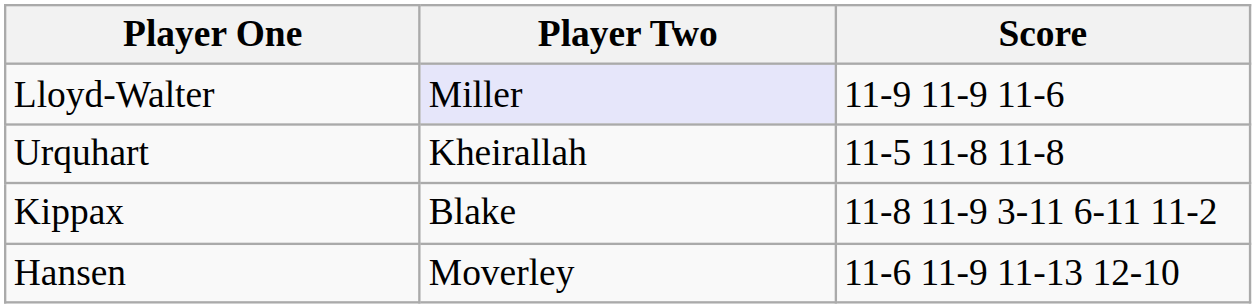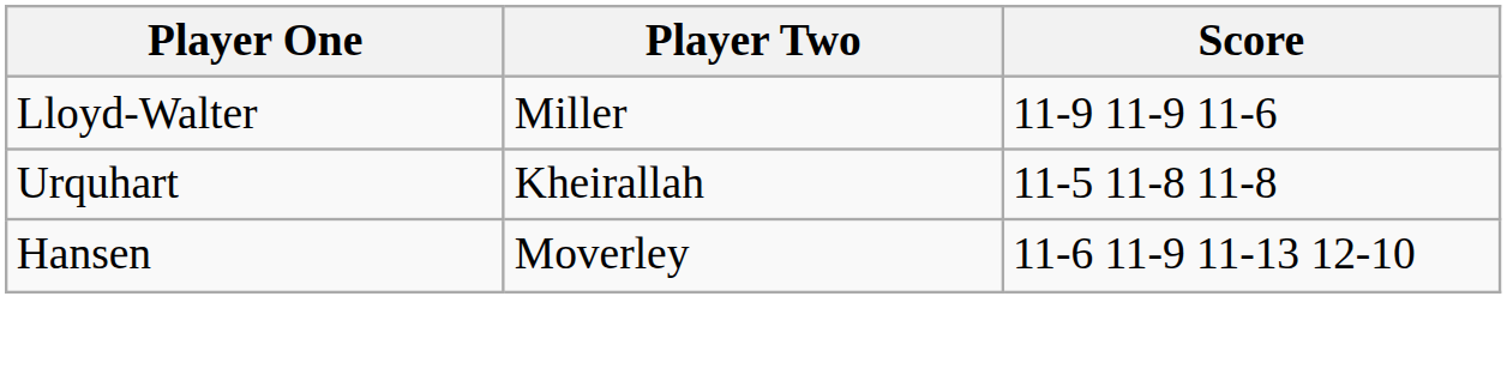 <table class="wikitable">
 <tr>
 <th width=170>Player One</th>
 <th width=170>Player Two</th>
 <th width=170>Score</th>
 </tr>
 <tr>
 <td> Lloyd-Walter</td>
-<td style="background: lavender;"> Miller</td>
+<td> Miller</td>
 <td>11-9 11-9 11-6</td>
 </tr>
 <tr>
 <td> Urquhart</td>
 <td> Kheirallah</td>
 <td>11-5 11-8 11-8</td>
 </tr>
 <tr>
-<td> Kippax</td>
-<td> Blake</td>
-<td>11-8 11-9 3-11 6-11 11-2</td>
-</tr>
-<tr>
 <td> Hansen</td>
 <td> Moverley</td>
 <td>11-6 11-9 11-13 12-10</td>
 </tr>
 </table>
